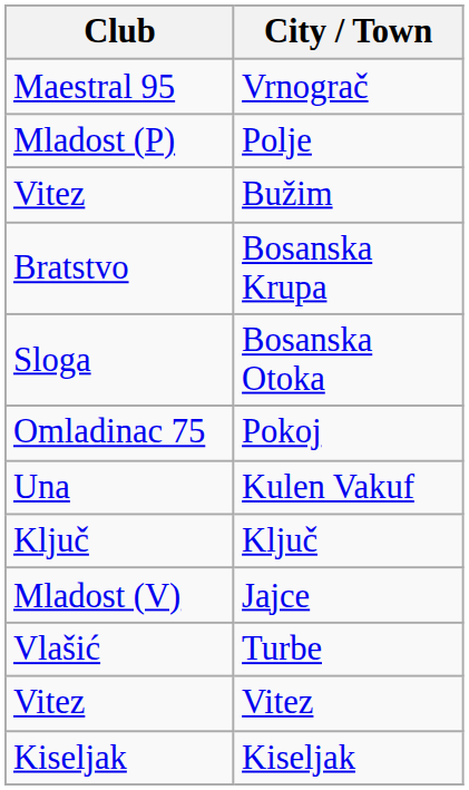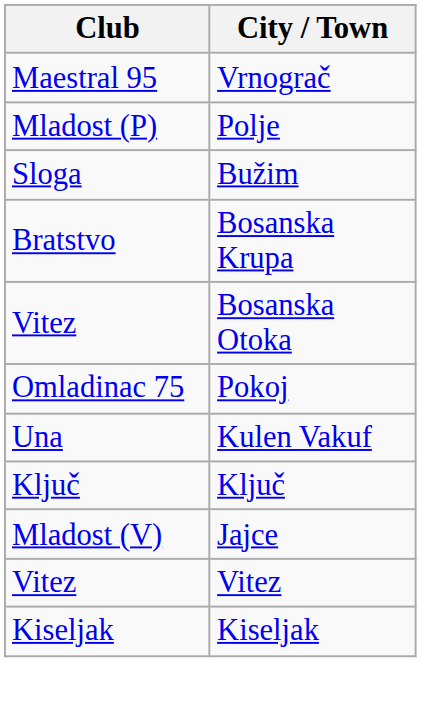 <table class="wikitable sortable">
 <tr>
 <th style="width:100px;">Club</th>
 <th style="width:100px;">City / Town</th>
 </tr>
 <tr>
 <td><a href='#'>Maestral 95</a></td>
 <td><a href='#'>Vrnograč</a></td>
 </tr>
 <tr>
 <td><a href='#'>Mladost (P)</a></td>
 <td><a href='#'>Polje</a></td>
 </tr>
 <tr>
-<td><a href='#'>Vitez</a></td>
+<td><a href='#'>Sloga</a></td>
 <td><a href='#'>Bužim</a></td>
 </tr>
 <tr>
 <td><a href='#'>Bratstvo</a></td>
 <td><a href='#'>Bosanska Krupa</a></td>
 </tr>
 <tr>
-<td><a href='#'>Sloga</a></td>
+<td><a href='#'>Vitez</a></td>
 <td><a href='#'>Bosanska Otoka</a></td>
 </tr>
 <tr>
 <td><a href='#'>Omladinac 75</a></td>
 <td><a href='#'>Pokoj</a></td>
 </tr>
 <tr>
 <td><a href='#'>Una</a></td>
 <td><a href='#'>Kulen Vakuf</a></td>
 </tr>
 <tr>
 <td><a href='#'>Ključ</a></td>
 <td><a href='#'>Ključ</a></td>
 </tr>
 <tr>
 <td><a href='#'>Mladost (V)</a></td>
 <td><a href='#'>Jajce</a></td>
 </tr>
 <tr>
-<td><a href='#'>Vlašić</a></td>
-<td><a href='#'>Turbe</a></td>
-</tr>
-<tr>
 <td><a href='#'>Vitez</a></td>
 <td><a href='#'>Vitez</a></td>
 </tr>
 <tr>
 <td><a href='#'>Kiseljak</a></td>
 <td><a href='#'>Kiseljak</a></td>
 </tr>
 </table>
